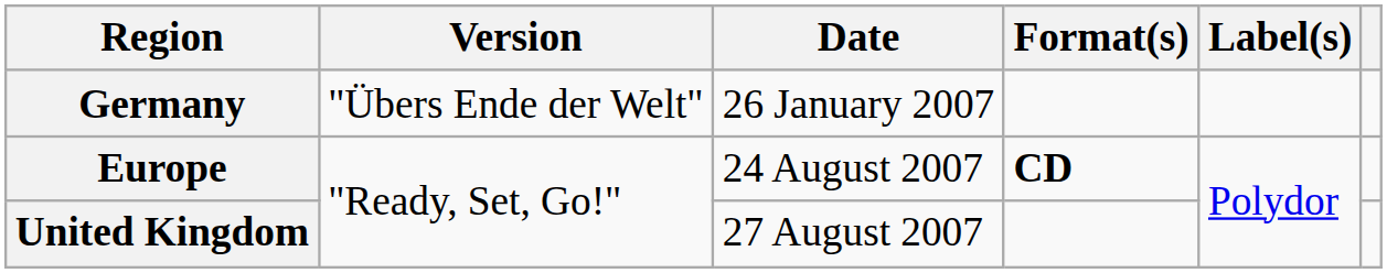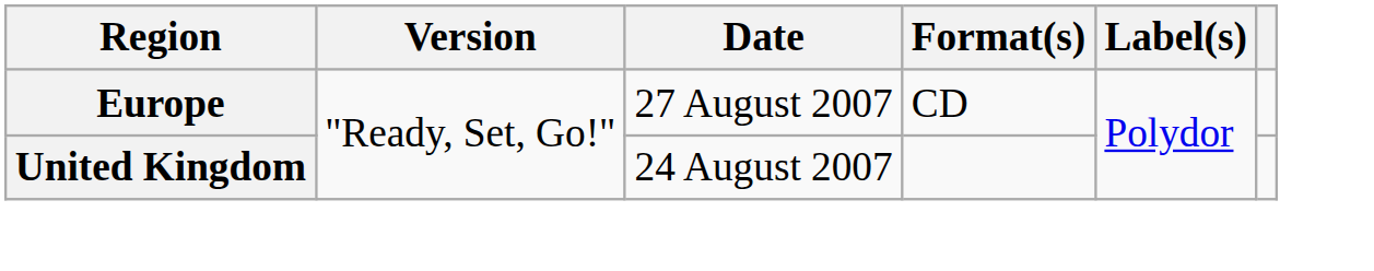 <table class="wikitable plainrowheaders">
 <tr>
 <th scope="col">Region</th>
 <th scope="col">Version</th>
 <th scope="col">Date</th>
 <th scope="col">Format(s)</th>
 <th scope="col">Label(s)</th>
 <th scope="col"></th>
 </tr>
 <tr>
-<th scope="row">Germany</th>
-<td>"Übers Ende der Welt"</td>
-<td>26 January 2007</td>
-<td></td>
-<td></td>
-<td></td>
-</tr>
-<tr>
 <th scope="row">Europe</th>
 <td rowspan="2">"Ready, Set, Go!"</td>
-<td>24 August 2007</td>
-<td><strong>CD</strong></td>
+<td>27 August 2007</td>
+<td>CD</td>
 <td rowspan="2"><a href='#'>Polydor</a></td>
 <td></td>
 </tr>
 <tr>
 <th scope="row">United Kingdom</th>
-<td>27 August 2007</td>
+<td>24 August 2007</td>
 <td></td>
 <td></td>
 </tr>
 </table>
